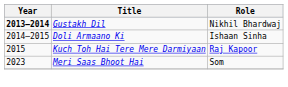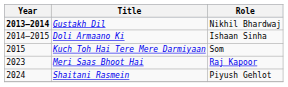 <table class="wikitable">
 <tr style="background:#b0c4de; text-align:center;">
 <th>Year</th>
 <th>Title</th>
 <th>Role</th>
 </tr>
 <tr>
 <td><strong>2013–2014</strong></td>
 <td><em><a href='#'>Gustakh Dil</a></em></td>
 <td>Nikhil Bhardwaj</td>
 </tr>
 <tr>
 <td>2014–2015</td>
 <td><em><a href='#'>Doli Armaano Ki</a></em></td>
 <td>Ishaan Sinha</td>
 </tr>
 <tr>
 <td>2015</td>
 <td><em><a href='#'>Kuch Toh Hai Tere Mere Darmiyaan</a></em></td>
-<td><a href='#'>Raj Kapoor</a></td>
+<td>Som</td>
 </tr>
 <tr>
 <td>2023</td>
 <td><em><a href='#'>Meri Saas Bhoot Hai</a></em></td>
-<td>Som</td>
+<td><a href='#'>Raj Kapoor</a></td>
+</tr>
+<tr>
+<td>2024</td>
+<td><em><a href='#'>Shaitani Rasmein</a></em></td>
+<td>Piyush Gehlot</td>
 </tr>
 <tr>
 </tr>
 </table>
